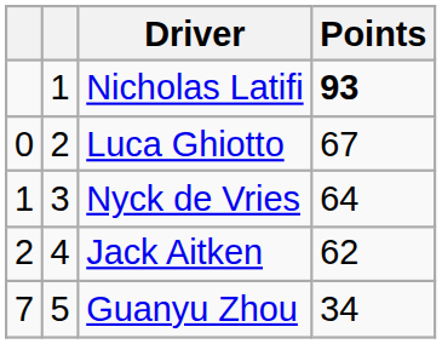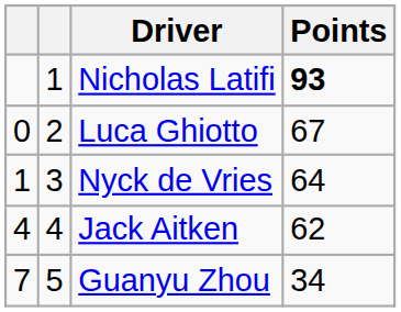 <table class="wikitable" style="font-size: 85%;">
 <tr>
 <th></th>
 <th></th>
 <th>Driver</th>
 <th>Points</th>
 </tr>
 <tr>
 <td></td>
 <td align="center">1</td>
 <td> <a href='#'>Nicholas Latifi</a></td>
 <td><strong>93</strong></td>
 </tr>
 <tr>
 <td> 0</td>
 <td align="center">2</td>
 <td> <a href='#'>Luca Ghiotto</a></td>
 <td>67</td>
 </tr>
 <tr>
 <td> 1</td>
 <td align="center">3</td>
 <td> <a href='#'>Nyck de Vries</a></td>
 <td>64</td>
 </tr>
 <tr>
-<td> 2</td>
+<td> 4</td>
 <td align="center">4</td>
 <td> <a href='#'>Jack Aitken</a></td>
 <td>62</td>
 </tr>
 <tr>
 <td> 7</td>
 <td align="center">5</td>
 <td> <a href='#'>Guanyu Zhou</a></td>
 <td>34</td>
 </tr>
 </table>
